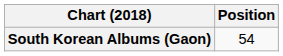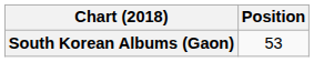 <table class="wikitable sortable plainrowheaders" style="text-align:center">
 <tr>
 <th scope="col">Chart (2018)</th>
 <th scope="col">Position</th>
 </tr>
 <tr>
 <th scope="row">South Korean Albums (Gaon)</th>
-<td>54</td>
+<td>53</td>
 </tr>
 </table>
